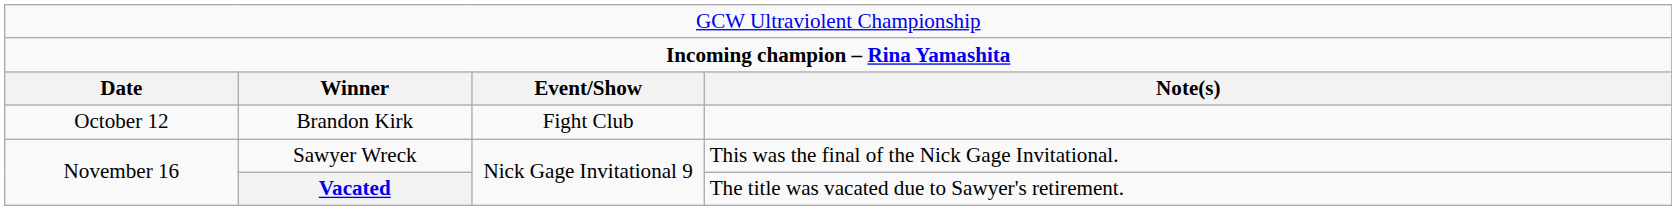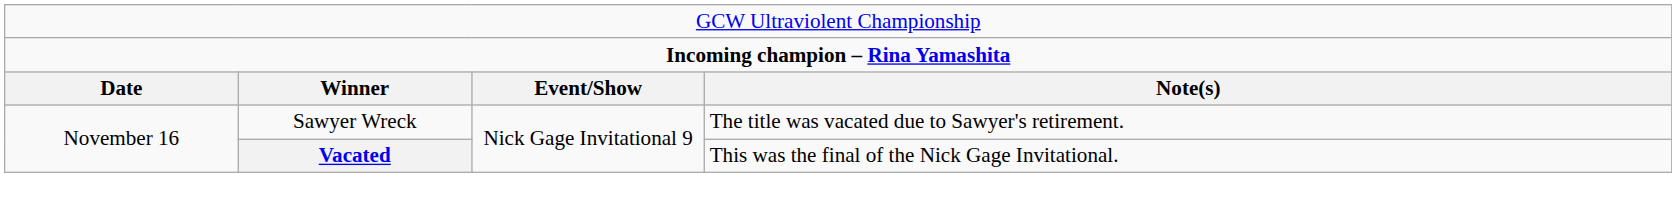 <table class="wikitable" style="text-align:center; width:100%;">
 <tr>
 <td colspan="4" style="text-align: center;"><a href='#'>GCW Ultraviolent Championship</a></td>
 </tr>
 <tr>
 <td colspan="4" style="text-align: center;"><strong>Incoming champion – <a href='#'>Rina Yamashita</a></strong></td>
 </tr>
 <tr>
 <th width=14%>Date</th>
 <th width=14%>Winner</th>
 <th width=14%>Event/Show</th>
 <th width=58%>Note(s)</th>
 </tr>
 <tr>
-<td>October 12</td>
-<td>Brandon Kirk</td>
-<td>Fight Club<br></td>
-<td></td>
-</tr>
-<tr>
 <td rowspan=2>November 16</td>
 <td>Sawyer Wreck</td>
 <td rowspan=2>Nick Gage Invitational 9</td>
-<td align=left>This was the final of the Nick Gage Invitational.</td>
+<td align=left>The title was vacated due to Sawyer's retirement.</td>
 </tr>
 <tr>
 <th><a href='#'>Vacated</a></th>
-<td align=left>The title was vacated due to Sawyer's retirement.</td>
+<td align=left>This was the final of the Nick Gage Invitational.</td>
 </tr>
 </table>
